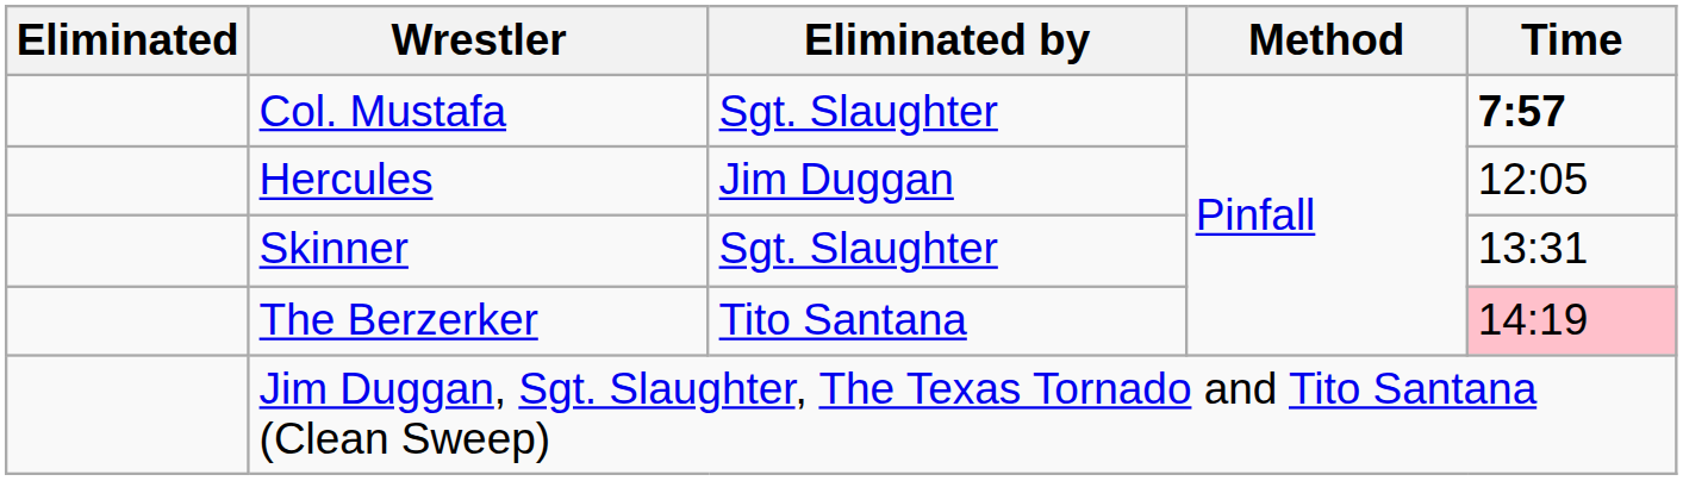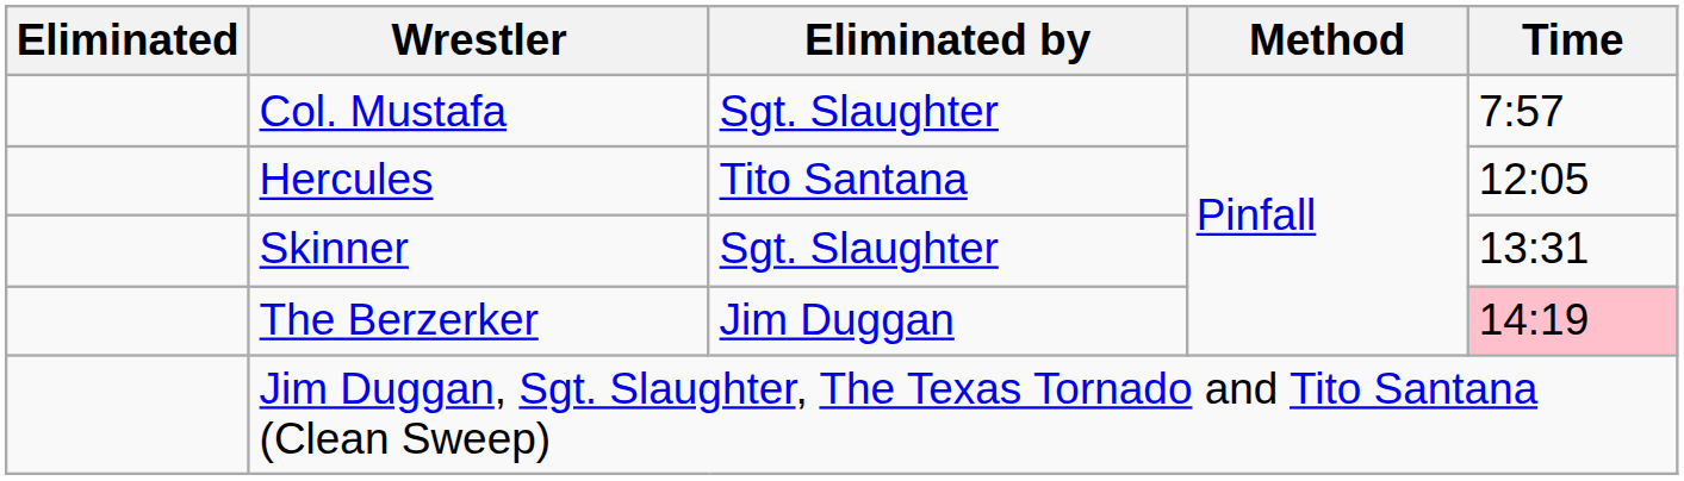 <table class="wikitable sortable">
 <tr>
 <th>Eliminated</th>
 <th>Wrestler</th>
 <th>Eliminated by</th>
 <th>Method</th>
 <th>Time</th>
 </tr>
 <tr>
 <td></td>
 <td><a href='#'>Col. Mustafa</a></td>
 <td><a href='#'>Sgt. Slaughter</a></td>
 <td rowspan="4"><a href='#'>Pinfall</a></td>
-<td><strong>7:57</strong></td>
+<td>7:57</td>
 </tr>
 <tr>
 <td></td>
 <td><a href='#'>Hercules</a></td>
-<td><a href='#'>Jim Duggan</a></td>
+<td><a href='#'>Tito Santana</a></td>
 <td>12:05</td>
 </tr>
 <tr>
 <td></td>
 <td><a href='#'>Skinner</a></td>
 <td><a href='#'>Sgt. Slaughter</a></td>
 <td>13:31</td>
 </tr>
 <tr>
 <td></td>
 <td><a href='#'>The Berzerker</a></td>
-<td><a href='#'>Tito Santana</a></td>
+<td><a href='#'>Jim Duggan</a></td>
 <td style="background: pink;">14:19</td>
 </tr>
 <tr>
 <td></td>
 <td colspan="4"><a href='#'>Jim Duggan</a>, <a href='#'>Sgt. Slaughter</a>, <a href='#'>The Texas Tornado</a> and <a href='#'>Tito Santana</a> (Clean Sweep)</td>
 </tr>
 </table>
